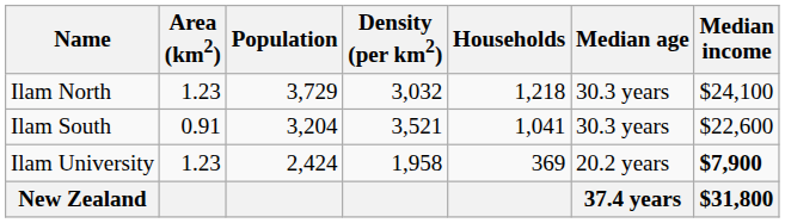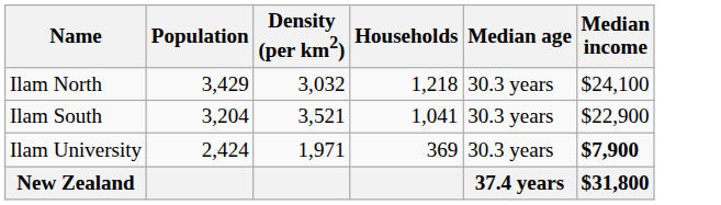 <table class="wikitable">
 <tr>
 <th>Name</th>
-<th>Area<br>(km<sup>2</sup>)</th>
 <th>Population</th>
 <th>Density<br>(per km<sup>2</sup>)</th>
 <th>Households</th>
 <th>Median age</th>
 <th>Median<br>income</th>
 </tr>
 <tr>
 <td>Ilam North</td>
-<td style="text-align:right;">1.23</td>
-<td style="text-align:right;">3,729</td>
+<td style="text-align:right;">3,429</td>
 <td style="text-align:right;">3,032</td>
 <td style="text-align:right;">1,218</td>
 <td>30.3 years</td>
 <td>$24,100</td>
 </tr>
 <tr>
 <td>Ilam South</td>
-<td style="text-align:right;">0.91</td>
 <td style="text-align:right;">3,204</td>
 <td style="text-align:right;">3,521</td>
 <td style="text-align:right;">1,041</td>
 <td>30.3 years</td>
-<td>$22,600</td>
+<td>$22,900</td>
 </tr>
 <tr>
 <td>Ilam University</td>
-<td style="text-align:right;">1.23</td>
 <td style="text-align:right;">2,424</td>
-<td style="text-align:right;">1,958</td>
+<td style="text-align:right;">1,971</td>
 <td style="text-align:right;">369</td>
-<td>20.2 years</td>
+<td>30.3 years</td>
 <td><strong>$7,900</strong></td>
 </tr>
 <tr>
 <th>New Zealand</th>
 <th></th>
 <th></th>
 <th></th>
-<th></th>
 <th>37.4 years</th>
 <th style="text-align:left;">$31,800</th>
 </tr>
 </table>
